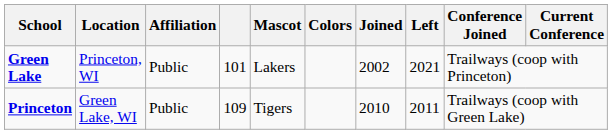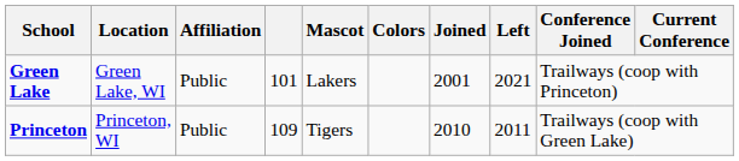 <table class="wikitable sortable">
 <tr>
 <th>School</th>
 <th>Location</th>
 <th>Affiliation</th>
 <th></th>
 <th>Mascot</th>
 <th>Colors</th>
 <th>Joined</th>
 <th>Left</th>
 <th>Conference Joined</th>
 <th>Current Conference</th>
 </tr>
 <tr>
 <td><a href='#'><strong>Green Lake</strong></a></td>
-<td><a href='#'>Princeton, WI</a></td>
+<td><a href='#'>Green Lake, WI</a></td>
 <td>Public</td>
 <td>101</td>
 <td>Lakers</td>
 <td> </td>
-<td>2002</td>
+<td>2001</td>
 <td>2021</td>
 <td colspan="2">Trailways (coop with Princeton)</td>
 </tr>
 <tr>
 <td><a href='#'><strong>Princeton</strong></a></td>
-<td><a href='#'>Green Lake, WI</a></td>
+<td><a href='#'>Princeton, WI</a></td>
 <td>Public</td>
 <td>109</td>
 <td>Tigers</td>
 <td> </td>
 <td>2010</td>
 <td>2011</td>
 <td colspan="2">Trailways (coop with Green Lake)</td>
 </tr>
 </table>
